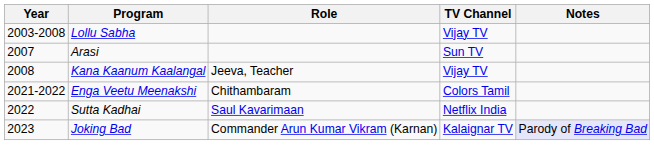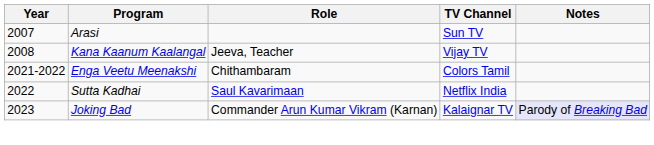 <table class="wikitable sortable">
 <tr>
 <th>Year</th>
 <th>Program</th>
 <th>Role</th>
 <th>TV Channel</th>
 <th>Notes</th>
-</tr>
-<tr>
-<td>2003-2008</td>
-<td><em><a href='#'>Lollu Sabha</a></em></td>
-<td></td>
-<td><a href='#'>Vijay TV</a></td>
-<td></td>
 </tr>
 <tr>
 <td>2007</td>
 <td><em>Arasi</em></td>
 <td></td>
 <td><a href='#'>Sun TV</a></td>
 <td></td>
 </tr>
 <tr>
 <td>2008</td>
 <td><em><a href='#'>Kana Kaanum Kaalangal</a></em></td>
 <td>Jeeva, Teacher</td>
 <td><a href='#'>Vijay TV</a></td>
 <td></td>
 </tr>
 <tr>
 <td>2021-2022</td>
 <td><em><a href='#'>Enga Veetu Meenakshi</a></em></td>
 <td>Chithambaram</td>
 <td><a href='#'>Colors Tamil</a></td>
 <td></td>
 </tr>
 <tr>
 <td>2022</td>
 <td><em>Sutta Kadhai</em></td>
 <td><a href='#'>Saul Kavarimaan</a></td>
 <td><a href='#'>Netflix India</a></td>
 <td></td>
 </tr>
 <tr>
 <td>2023</td>
 <td><em><a href='#'>Joking Bad</a></em></td>
 <td>Commander <a href='#'>Arun Kumar Vikram</a> (Karnan)</td>
 <td><a href='#'>Kalaignar TV</a></td>
 <td style="background: lavender;">Parody of <em><a href='#'>Breaking Bad</a></em></td>
 </tr>
 </table>
